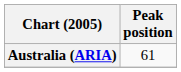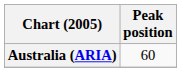 <table class="wikitable sortable plainrowheaders" style="text-align:center">
 <tr>
 <th scope="col">Chart (2005)</th>
 <th scope="col">Peak<br>position</th>
 </tr>
 <tr>
 <th scope="row">Australia (<a href='#'>ARIA</a>)</th>
-<td>61</td>
+<td>60</td>
 </tr>
 <tr>
 </tr>
 <tr>
 </tr>
 <tr>
 </tr>
 <tr>
 </tr>
 <tr>
 </tr>
 <tr>
 </tr>
 </table>
